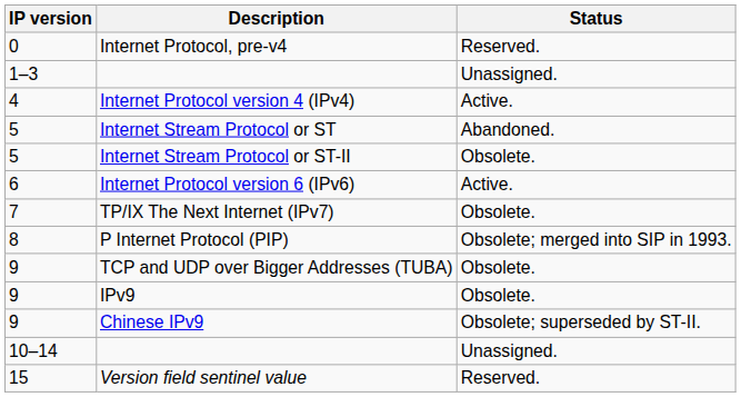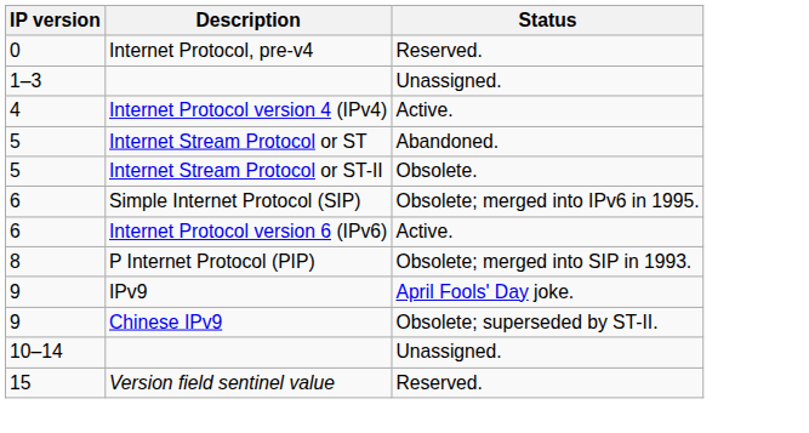 <table class="wikitable">
 <tr>
 <th>IP version</th>
 <th>Description</th>
 <th>Status</th>
 </tr>
 <tr>
 <td>0</td>
 <td>Internet Protocol, pre-v4</td>
 <td>Reserved.</td>
 </tr>
 <tr>
 <td>1–3</td>
 <td></td>
 <td>Unassigned.</td>
 </tr>
 <tr>
 <td>4</td>
 <td><a href='#'>Internet Protocol version 4</a> (IPv4)</td>
 <td>Active.</td>
 </tr>
 <tr>
 <td>5</td>
 <td><a href='#'>Internet Stream Protocol</a> or ST</td>
 <td>Abandoned.</td>
 </tr>
 <tr>
 <td>5</td>
 <td><a href='#'>Internet Stream Protocol</a> or ST-II</td>
 <td>Obsolete.</td>
 </tr>
 <tr>
 <td>6</td>
+<td>Simple Internet Protocol (SIP)</td>
+<td>Obsolete; merged into IPv6 in 1995.</td>
+</tr>
+<tr>
+<td>6</td>
 <td><a href='#'>Internet Protocol version 6</a> (IPv6)</td>
 <td>Active.</td>
-</tr>
-<tr>
-<td>7</td>
-<td>TP/IX The Next Internet (IPv7)</td>
-<td>Obsolete.</td>
 </tr>
 <tr>
 <td>8</td>
 <td>P Internet Protocol (PIP)</td>
 <td>Obsolete; merged into SIP in 1993.</td>
 </tr>
 <tr>
 <td>9</td>
-<td>TCP and UDP over Bigger Addresses (TUBA)</td>
-<td>Obsolete.</td>
-</tr>
-<tr>
-<td>9</td>
 <td>IPv9</td>
-<td>Obsolete.</td>
+<td><a href='#'>April Fools' Day</a> joke.</td>
 </tr>
 <tr>
 <td>9</td>
 <td><a href='#'>Chinese IPv9</a></td>
 <td>Obsolete; superseded by ST-II.</td>
 </tr>
 <tr>
 <td>10–14</td>
 <td></td>
 <td>Unassigned.</td>
 </tr>
 <tr>
 <td>15</td>
 <td><em>Version field sentinel value</em></td>
 <td>Reserved.</td>
 </tr>
 </table>
